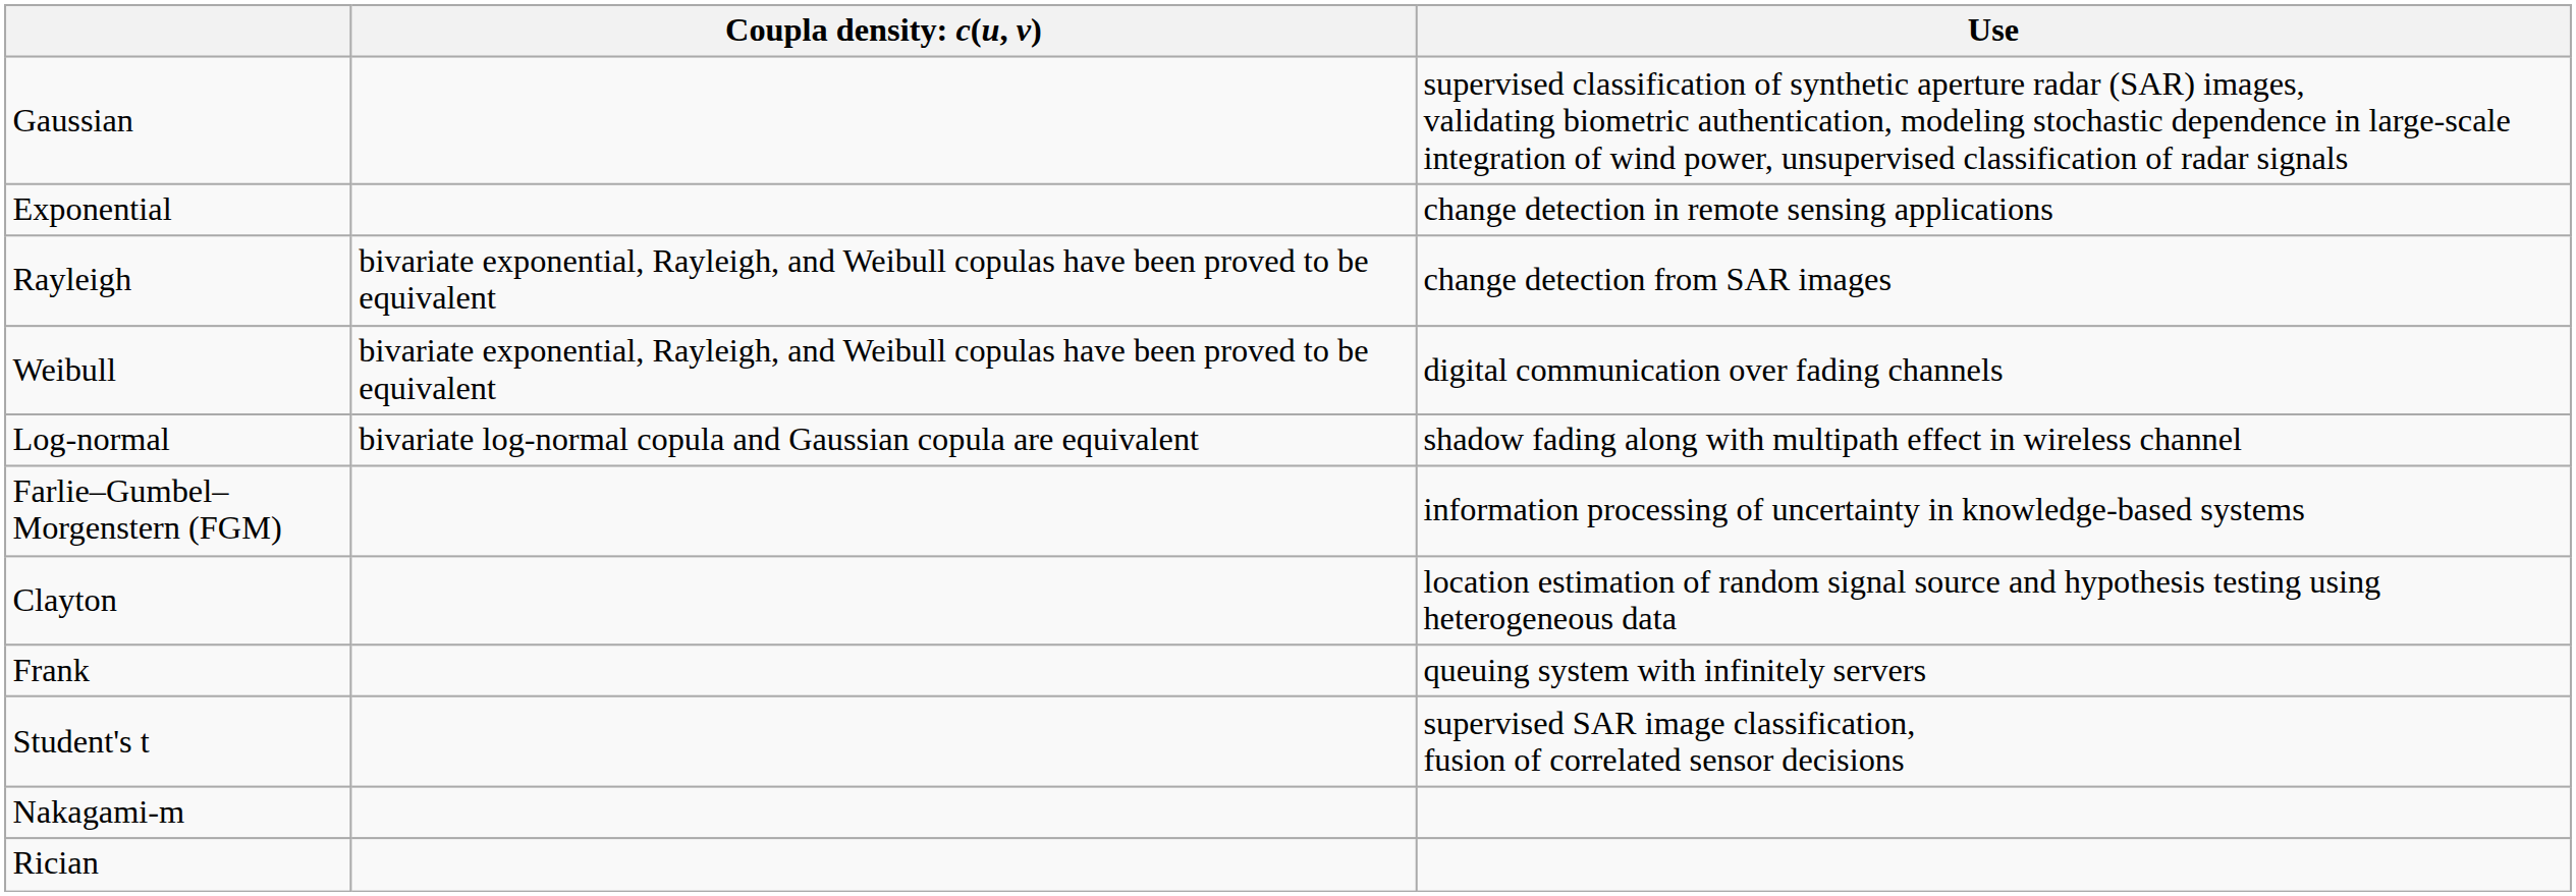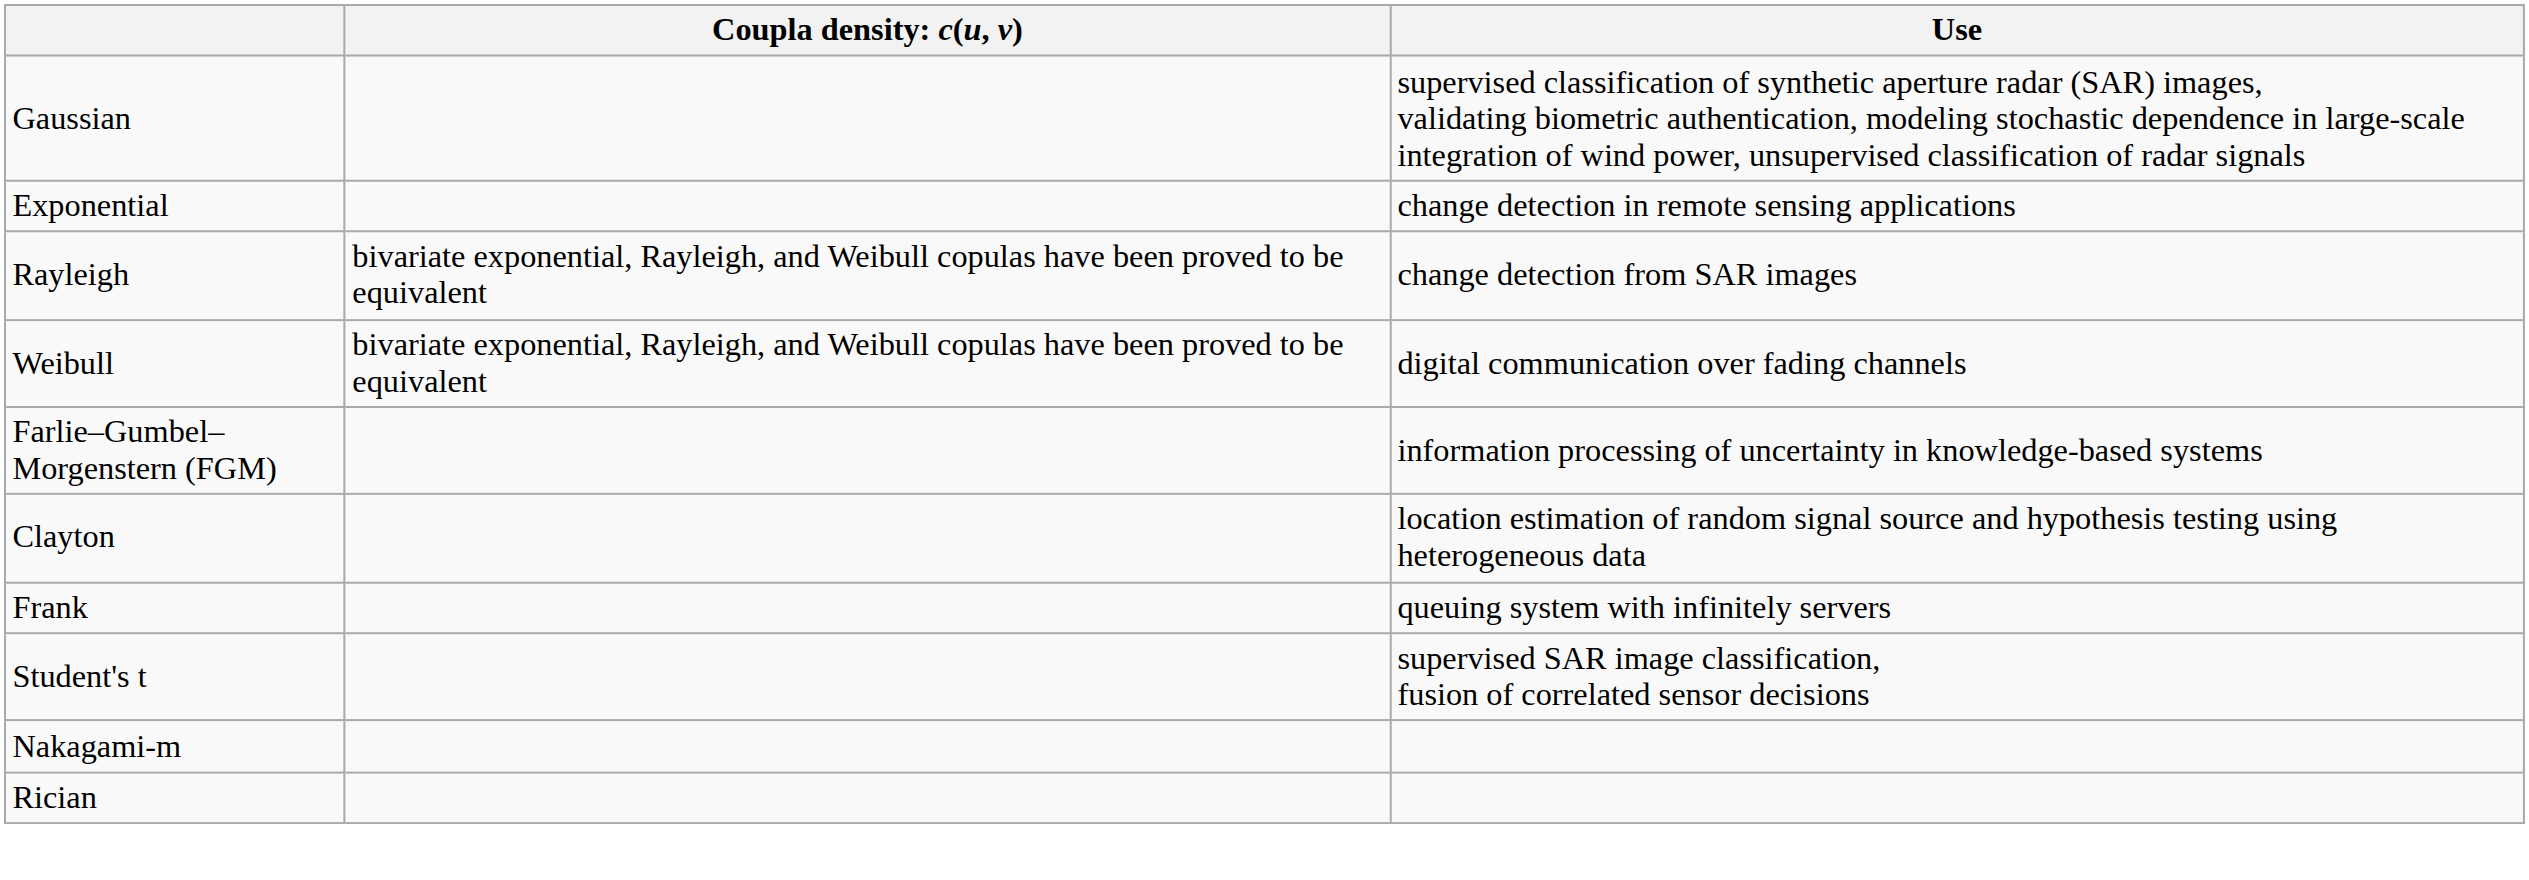 <table class="wikitable">
 <tr>
 <th></th>
 <th scope="col" style="width: 510px;">Coupla density: <em>c</em>(<em>u</em>, <em>v</em>)</th>
 <th>Use</th>
 </tr>
 <tr>
 <td>Gaussian</td>
 <td></td>
 <td>supervised classification of synthetic aperture radar (SAR) images,<br>validating biometric authentication, modeling stochastic dependence in large-scale integration of wind power, unsupervised classification of radar signals</td>
 </tr>
 <tr>
 <td>Exponential</td>
 <td></td>
 <td>change detection in remote sensing applications</td>
 </tr>
 <tr>
 <td>Rayleigh</td>
 <td>bivariate exponential, Rayleigh, and Weibull copulas have been proved to be equivalent</td>
 <td>change detection from SAR images</td>
 </tr>
 <tr>
 <td>Weibull</td>
 <td>bivariate exponential, Rayleigh, and Weibull copulas have been proved to be equivalent</td>
 <td>digital communication over fading channels</td>
-</tr>
-<tr>
-<td>Log-normal</td>
-<td>bivariate log-normal copula and Gaussian copula are equivalent</td>
-<td>shadow fading along with multipath effect in wireless channel</td>
 </tr>
 <tr>
 <td>Farlie–Gumbel–Morgenstern (FGM)</td>
 <td></td>
 <td>information processing of uncertainty in knowledge-based systems</td>
 </tr>
 <tr>
 <td>Clayton</td>
 <td></td>
 <td>location estimation of random signal source and hypothesis testing using heterogeneous data</td>
 </tr>
 <tr>
 <td>Frank</td>
 <td></td>
 <td>queuing system with infinitely servers</td>
 </tr>
 <tr>
 <td>Student's t</td>
 <td></td>
 <td>supervised SAR image classification,<br>fusion of correlated sensor decisions</td>
 </tr>
 <tr>
 <td>Nakagami-m</td>
 <td></td>
 <td></td>
 </tr>
 <tr>
 <td>Rician</td>
 <td></td>
 <td></td>
 </tr>
 </table>
